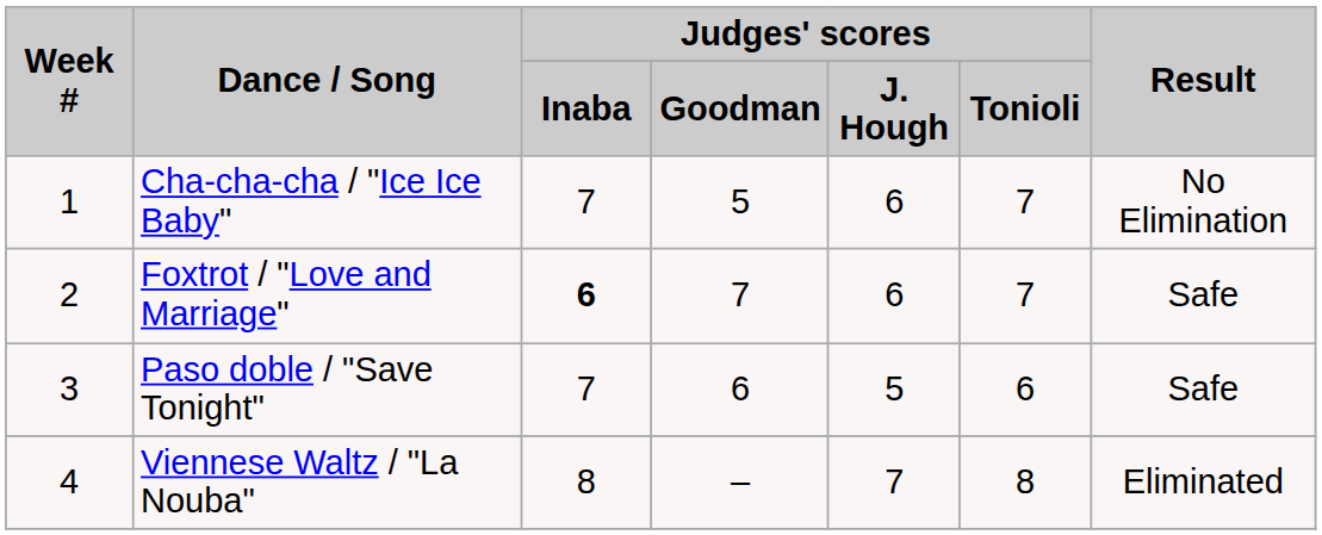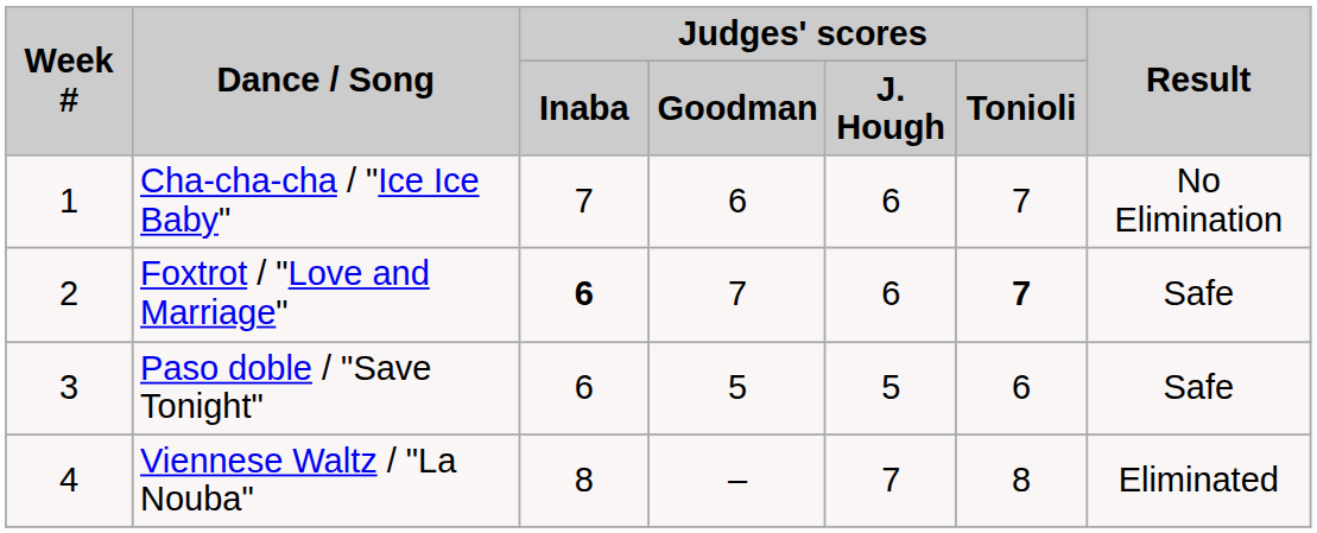 <table class="wikitable" style="float:left;">
 <tr>
 <th rowspan="2" style="background:#ccc;">Week #</th>
 <th rowspan="2" style="background:#ccc;">Dance / Song</th>
 <th colspan="4" style="background:#ccc;">Judges' scores</th>
 <th rowspan="2" style="background:#ccc;">Result</th>
 </tr>
 <tr>
 <th style="background:#ccc; width:10%;">Inaba</th>
 <th style="background:#ccc; width:10%;">Goodman</th>
 <th style="background:#ccc; width:10%;">J. Hough</th>
 <th style="background:#ccc; width:10%;">Tonioli</th>
 </tr>
 <tr style="text-align:center; background:#faf6f6;">
 <td>1</td>
 <td align="left"><a href='#'>Cha-cha-cha</a> / "<a href='#'>Ice Ice Baby</a>"</td>
 <td>7</td>
-<td>5</td>
+<td>6</td>
 <td>6</td>
 <td>7</td>
 <td>No Elimination</td>
 </tr>
 <tr style="text-align:center; background:#faf6f6;">
 <td>2</td>
 <td align="left"><a href='#'>Foxtrot</a> / "<a href='#'>Love and Marriage</a>"</td>
 <td><strong>6</strong></td>
 <td>7</td>
 <td>6</td>
-<td>7</td>
+<td><strong>7</strong></td>
 <td>Safe</td>
 </tr>
 <tr style="text-align:center; background:#faf6f6;">
 <td>3</td>
 <td align="left"><a href='#'>Paso doble</a> / "Save Tonight"</td>
-<td>7</td>
 <td>6</td>
+<td>5</td>
 <td>5</td>
 <td>6</td>
 <td>Safe</td>
 </tr>
 <tr style="text-align:center; background:#faf6f6;">
 <td>4</td>
 <td align="left"><a href='#'>Viennese Waltz</a> / "La Nouba"</td>
 <td>8</td>
 <td>–</td>
 <td>7</td>
 <td>8</td>
 <td>Eliminated</td>
 </tr>
 </table>
